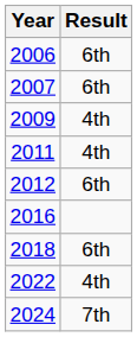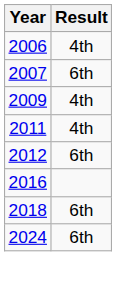 <table class="wikitable" style="text-align:center">
 <tr>
 <th>Year</th>
 <th>Result</th>
 </tr>
 <tr>
 <td><a href='#'>2006</a></td>
-<td>6th</td>
+<td>4th</td>
 </tr>
 <tr>
 <td><a href='#'>2007</a></td>
 <td>6th</td>
 </tr>
 <tr>
 <td><a href='#'>2009</a></td>
 <td>4th</td>
 </tr>
 <tr>
 <td><a href='#'>2011</a></td>
 <td>4th</td>
 </tr>
 <tr>
 <td><a href='#'>2012</a></td>
 <td>6th</td>
 </tr>
 <tr>
 <td><a href='#'>2016</a></td>
 <td></td>
 </tr>
 <tr>
 <td><a href='#'>2018</a></td>
 <td>6th</td>
 </tr>
 <tr>
-<td><a href='#'>2022</a></td>
-<td>4th</td>
-</tr>
-<tr>
 <td><a href='#'>2024</a></td>
-<td>7th</td>
+<td>6th</td>
 </tr>
 </table>
